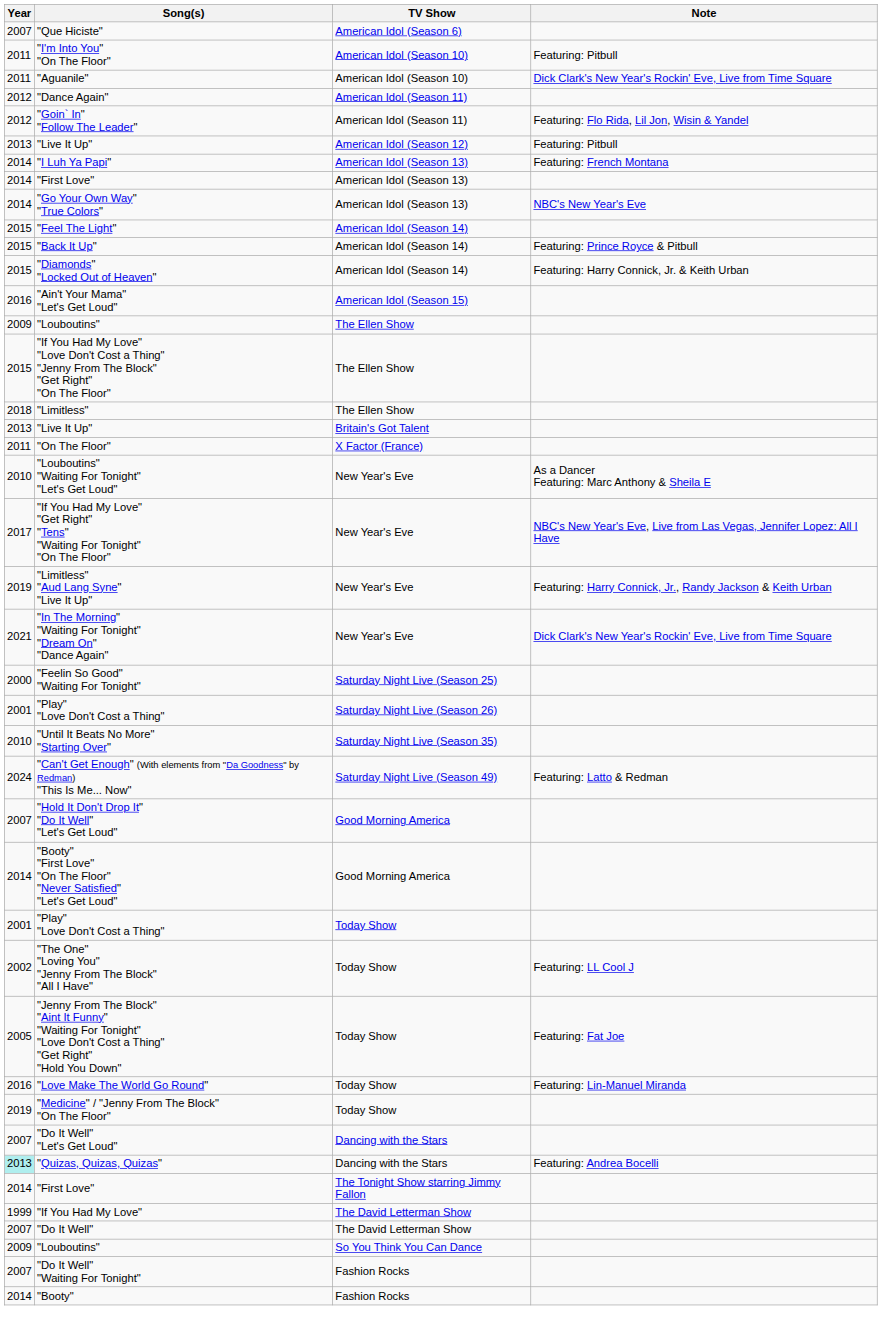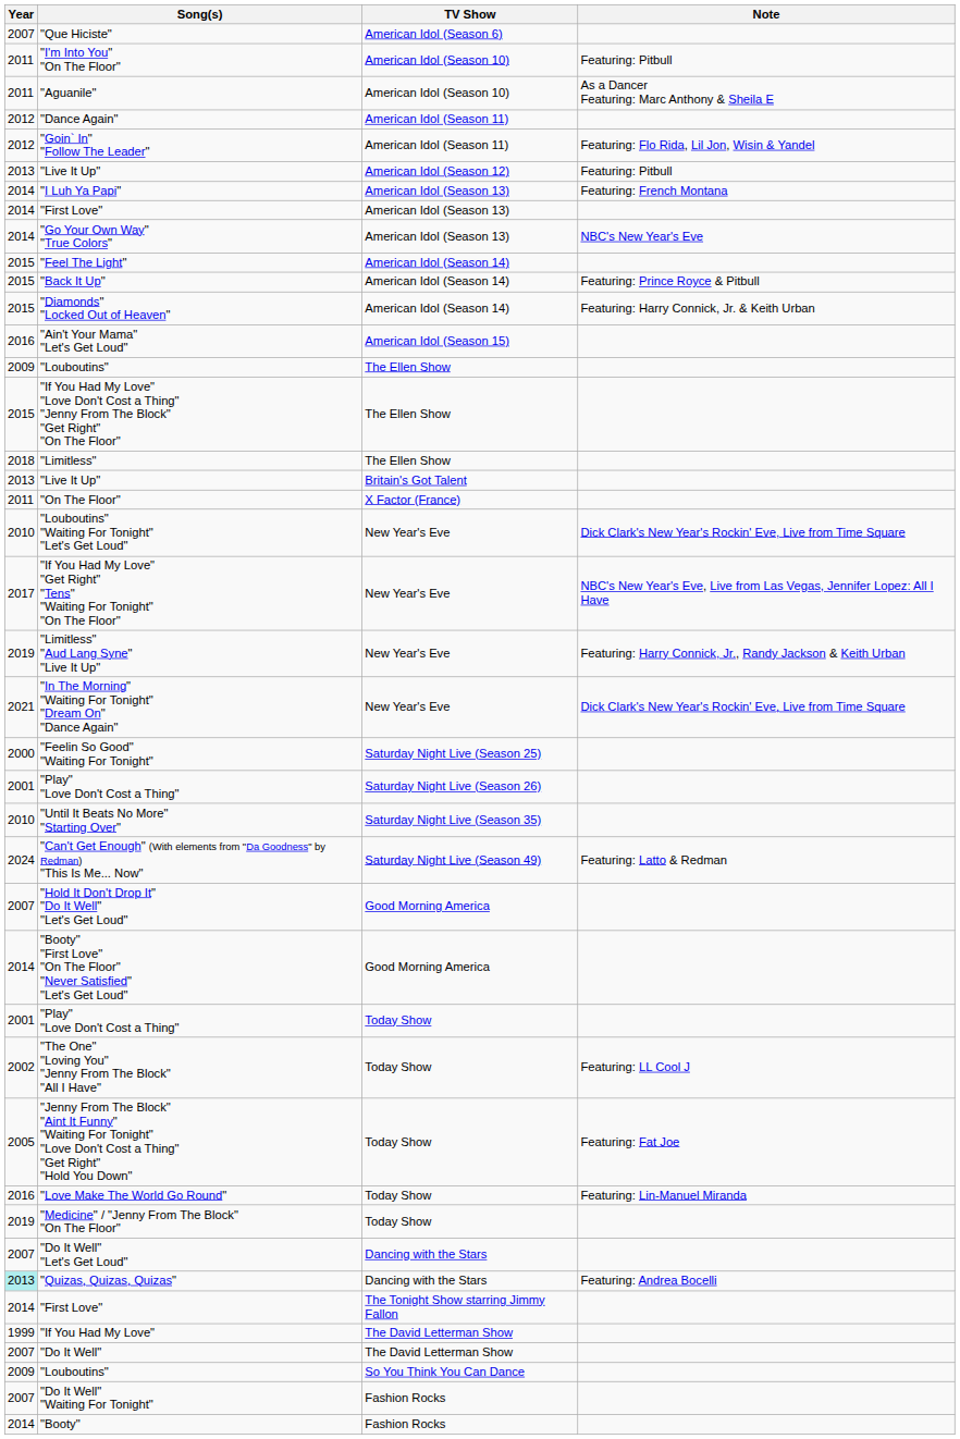 <table class="wikitable sortable">
 <tr>
 <th>Year</th>
 <th>Song(s)</th>
 <th>TV Show</th>
 <th>Note</th>
 </tr>
 <tr>
 <td>2007</td>
 <td>"Que Hiciste"</td>
 <td><a href='#'>American Idol (Season 6)</a></td>
 <td></td>
 </tr>
 <tr>
 <td>2011</td>
 <td>"<a href='#'>I'm Into You</a>"<br>"On The Floor"</td>
 <td><a href='#'>American Idol (Season 10)</a></td>
 <td>Featuring: Pitbull</td>
 </tr>
 <tr>
 <td>2011</td>
 <td>"Aguanile"</td>
 <td>American Idol (Season 10)</td>
-<td><a href='#'>Dick Clark's New Year's Rockin' Eve, Live from Time Square</a></td>
+<td>As a Dancer<br>Featuring: Marc Anthony & <a href='#'>Sheila E</a></td>
 </tr>
 <tr>
 <td>2012</td>
 <td>"Dance Again"</td>
 <td><a href='#'>American Idol (Season 11)</a></td>
 <td></td>
 </tr>
 <tr>
 <td>2012</td>
 <td>"<a href='#'>Goin` In</a>"<br>"<a href='#'>Follow The Leader</a>"</td>
 <td>American Idol (Season 11)</td>
 <td>Featuring: <a href='#'>Flo Rida</a>, <a href='#'>Lil Jon</a>, <a href='#'>Wisin & Yandel</a></td>
 </tr>
 <tr>
 <td>2013</td>
 <td>"Live It Up"</td>
 <td><a href='#'>American Idol (Season 12)</a></td>
 <td>Featuring: Pitbull</td>
 </tr>
 <tr>
 <td>2014</td>
 <td>"<a href='#'>I Luh Ya Papi</a>"</td>
 <td><a href='#'>American Idol (Season 13)</a></td>
 <td>Featuring: <a href='#'>French Montana</a></td>
 </tr>
 <tr>
 <td>2014</td>
 <td>"First Love"</td>
 <td>American Idol (Season 13)</td>
 <td></td>
 </tr>
 <tr>
 <td>2014</td>
 <td>"<a href='#'>Go Your Own Way</a>"<br>"<a href='#'>True Colors</a>"</td>
 <td>American Idol (Season 13)</td>
 <td><a href='#'>NBC's New Year's Eve</a></td>
 </tr>
 <tr>
 <td>2015</td>
 <td>"<a href='#'>Feel The Light</a>"</td>
 <td><a href='#'>American Idol (Season 14)</a></td>
 <td></td>
 </tr>
 <tr>
 <td>2015</td>
 <td>"<a href='#'>Back It Up</a>"</td>
 <td>American Idol (Season 14)</td>
 <td>Featuring: <a href='#'>Prince Royce</a> & Pitbull</td>
 </tr>
 <tr>
 <td>2015</td>
 <td>"<a href='#'>Diamonds</a>"<br>"<a href='#'>Locked Out of Heaven</a>"</td>
 <td>American Idol (Season 14)</td>
 <td>Featuring: Harry Connick, Jr. & Keith Urban</td>
 </tr>
 <tr>
 <td>2016</td>
 <td>"Ain't Your Mama"<br>"Let's Get Loud"</td>
 <td><a href='#'>American Idol (Season 15)</a></td>
 <td></td>
 </tr>
 <tr>
 <td>2009</td>
 <td>"Louboutins"</td>
 <td><a href='#'>The Ellen Show</a></td>
 <td></td>
 </tr>
 <tr>
 <td>2015</td>
 <td>"If You Had My Love"<br>"Love Don't Cost a Thing"<br>"Jenny From The Block"<br>"Get Right"<br>"On The Floor"</td>
 <td>The Ellen Show</td>
 <td></td>
 </tr>
 <tr>
 <td>2018</td>
 <td>"Limitless"</td>
 <td>The Ellen Show</td>
 <td></td>
 </tr>
 <tr>
 <td>2013</td>
 <td>"Live It Up"</td>
 <td><a href='#'>Britain's Got Talent</a></td>
 <td></td>
 </tr>
 <tr>
 <td>2011</td>
 <td>"On The Floor"</td>
 <td><a href='#'>X Factor (France)</a></td>
 <td></td>
 </tr>
 <tr>
 <td>2010</td>
 <td>"Louboutins"<br>"Waiting For Tonight"<br>"Let's Get Loud"</td>
 <td>New Year's Eve</td>
-<td>As a Dancer<br>Featuring: Marc Anthony & <a href='#'>Sheila E</a></td>
+<td><a href='#'>Dick Clark's New Year's Rockin' Eve, Live from Time Square</a></td>
 </tr>
 <tr>
 <td>2017</td>
 <td>"If You Had My Love"<br>"Get Right"<br>"<a href='#'>Tens</a>"<br>"Waiting For Tonight"<br>"On The Floor"</td>
 <td>New Year's Eve</td>
 <td><a href='#'>NBC's New Year's Eve</a>, <a href='#'>Live from Las Vegas, Jennifer Lopez: All I Have</a></td>
 </tr>
 <tr>
 <td>2019</td>
 <td>"Limitless"<br>"<a href='#'>Aud Lang Syne</a>"<br>"Live It Up"</td>
 <td>New Year's Eve</td>
 <td>Featuring: <a href='#'>Harry Connick, Jr.</a>, <a href='#'>Randy Jackson</a> & <a href='#'>Keith Urban</a></td>
 </tr>
 <tr>
 <td>2021</td>
 <td>"<a href='#'>In The Morning</a>"<br>"Waiting For Tonight"<br>"<a href='#'>Dream On</a>"<br>"Dance Again"</td>
 <td>New Year's Eve</td>
 <td><a href='#'>Dick Clark's New Year's Rockin' Eve, Live from Time Square</a></td>
 </tr>
 <tr>
 <td>2000</td>
 <td>"Feelin So Good"<br>"Waiting For Tonight"</td>
 <td><a href='#'>Saturday Night Live (Season 25)</a></td>
 <td></td>
 </tr>
 <tr>
 <td>2001</td>
 <td>"Play"<br>"Love Don't Cost a Thing"</td>
 <td><a href='#'>Saturday Night Live (Season 26)</a></td>
 <td></td>
 </tr>
 <tr>
 <td>2010</td>
 <td>"Until It Beats No More"<br>"<a href='#'>Starting Over</a>"</td>
 <td><a href='#'>Saturday Night Live (Season 35)</a></td>
 <td></td>
 </tr>
 <tr>
 <td>2024</td>
 <td>"<a href='#'>Can't Get Enough</a>" <small>(With elements from "<a href='#'>Da Goodness</a>" by <a href='#'>Redman</a>)</small><br>"This Is Me... Now"</td>
 <td><a href='#'>Saturday Night Live (Season 49)</a></td>
 <td>Featuring: <a href='#'>Latto</a> & Redman</td>
 </tr>
 <tr>
 <td>2007</td>
 <td>"<a href='#'>Hold It Don't Drop It</a>"<br>"<a href='#'>Do It Well</a>"<br>"Let's Get Loud"</td>
 <td><a href='#'>Good Morning America</a></td>
 <td></td>
 </tr>
 <tr>
 <td>2014</td>
 <td>"Booty"<br>"First Love"<br>"On The Floor"<br>"<a href='#'>Never Satisfied</a>"<br>"Let's Get Loud"</td>
 <td>Good Morning America</td>
 <td></td>
 </tr>
 <tr>
 <td>2001</td>
 <td>"Play"<br>"Love Don't Cost a Thing"</td>
 <td><a href='#'>Today Show</a></td>
 <td></td>
 </tr>
 <tr>
 <td>2002</td>
 <td>"The One"<br>"Loving You"<br>"Jenny From The Block"<br>"All I Have"</td>
 <td>Today Show</td>
 <td>Featuring: <a href='#'>LL Cool J</a></td>
 </tr>
 <tr>
 <td>2005</td>
 <td>"Jenny From The Block"<br>"<a href='#'>Aint It Funny</a>"<br>"Waiting For Tonight"<br>"Love Don't Cost a Thing"<br>"Get Right"<br>"Hold You Down"</td>
 <td>Today Show</td>
 <td>Featuring: <a href='#'>Fat Joe</a></td>
 </tr>
 <tr>
 <td>2016</td>
 <td>"<a href='#'>Love Make The World Go Round</a>"</td>
 <td>Today Show</td>
 <td>Featuring: <a href='#'>Lin-Manuel Miranda</a></td>
 </tr>
 <tr>
 <td>2019</td>
 <td>"<a href='#'>Medicine</a>" / "Jenny From The Block"<br>"On The Floor"</td>
 <td>Today Show</td>
 <td></td>
 </tr>
 <tr>
 <td>2007</td>
 <td>"Do It Well"<br>"Let's Get Loud"</td>
 <td><a href='#'>Dancing with the Stars</a></td>
 <td></td>
 </tr>
 <tr>
 <td style="background: paleturquoise;">2013</td>
 <td>"<a href='#'>Quizas, Quizas, Quizas</a>"</td>
 <td>Dancing with the Stars</td>
 <td>Featuring: <a href='#'>Andrea Bocelli</a></td>
 </tr>
 <tr>
 <td>2014</td>
 <td>"First Love"</td>
 <td><a href='#'>The Tonight Show starring Jimmy Fallon</a></td>
 <td></td>
 </tr>
 <tr>
 <td>1999</td>
 <td>"If You Had My Love"</td>
 <td><a href='#'>The David Letterman Show</a></td>
 <td></td>
 </tr>
 <tr>
 <td>2007</td>
 <td>"Do It Well"</td>
 <td>The David Letterman Show</td>
 <td></td>
 </tr>
 <tr>
 <td>2009</td>
 <td>"Louboutins"</td>
 <td><a href='#'>So You Think You Can Dance</a></td>
 <td></td>
 </tr>
 <tr>
 <td>2007</td>
 <td>"Do It Well"<br>"Waiting For Tonight"</td>
 <td>Fashion Rocks</td>
 <td></td>
 </tr>
 <tr>
 <td>2014</td>
 <td>"Booty"</td>
 <td>Fashion Rocks</td>
 <td></td>
 </tr>
 </table>
